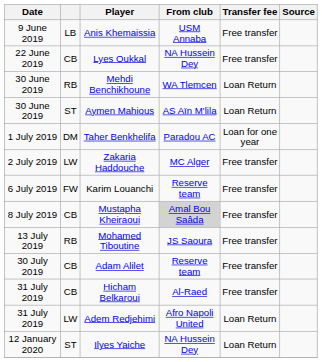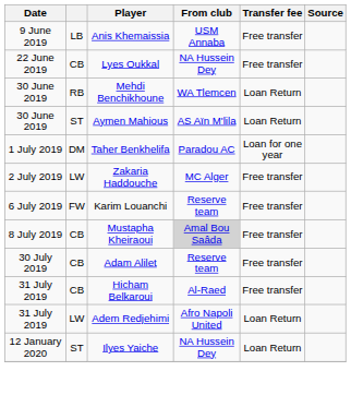 <table class="wikitable sortable" style="width:75%; text-align:center; font-size:90%; text-align:centre;">
 <tr>
 <th>Date</th>
 <th></th>
 <th>Player</th>
 <th>From club</th>
 <th>Transfer fee</th>
 <th>Source</th>
 </tr>
 <tr>
 <td>9 June 2019</td>
 <td>LB</td>
 <td> <a href='#'>Anis Khemaissia</a></td>
 <td><a href='#'>USM Annaba</a></td>
 <td>Free transfer</td>
 <td></td>
 </tr>
 <tr>
 <td>22 June 2019</td>
 <td>CB</td>
 <td> <a href='#'>Lyes Oukkal</a></td>
 <td><a href='#'>NA Hussein Dey</a></td>
 <td>Free transfer</td>
 <td></td>
 </tr>
 <tr>
 <td>30 June 2019</td>
 <td>RB</td>
 <td> <a href='#'>Mehdi Benchikhoune</a></td>
 <td><a href='#'>WA Tlemcen</a></td>
 <td>Loan Return</td>
 <td></td>
 </tr>
 <tr>
 <td>30 June 2019</td>
 <td>ST</td>
 <td> <a href='#'>Aymen Mahious</a></td>
 <td><a href='#'>AS Aïn M'lila</a></td>
 <td>Loan Return</td>
 <td></td>
 </tr>
 <tr>
 <td>1 July 2019</td>
 <td>DM</td>
 <td> <a href='#'>Taher Benkhelifa</a></td>
 <td><a href='#'>Paradou AC</a></td>
 <td>Loan for one year</td>
 <td></td>
 </tr>
 <tr>
 <td>2 July 2019</td>
 <td>LW</td>
 <td> <a href='#'>Zakaria Haddouche</a></td>
 <td><a href='#'>MC Alger</a></td>
 <td>Free transfer</td>
 <td></td>
 </tr>
 <tr>
 <td>6 July 2019</td>
 <td>FW</td>
 <td> Karim Louanchi</td>
 <td><a href='#'>Reserve team</a></td>
 <td>Free transfer</td>
 <td></td>
 </tr>
 <tr>
 <td>8 July 2019</td>
 <td>CB</td>
 <td> <a href='#'>Mustapha Kheiraoui</a></td>
 <td style="background: lightgrey;"><a href='#'>Amal Bou Saâda</a></td>
 <td>Free transfer</td>
 <td></td>
 </tr>
 <tr>
-<td>13 July 2019</td>
-<td>RB</td>
-<td> <a href='#'>Mohamed Tiboutine</a></td>
-<td><a href='#'>JS Saoura</a></td>
-<td>Free transfer</td>
-<td></td>
-</tr>
-<tr>
 <td>30 July 2019</td>
 <td>CB</td>
 <td> <a href='#'>Adam Alilet</a></td>
 <td><a href='#'>Reserve team</a></td>
 <td>Free transfer</td>
 <td></td>
 </tr>
 <tr>
 <td>31 July 2019</td>
 <td>CB</td>
 <td> <a href='#'>Hicham Belkaroui</a></td>
 <td> <a href='#'>Al-Raed</a></td>
 <td>Free transfer</td>
 <td></td>
 </tr>
 <tr>
 <td>31 July 2019</td>
 <td>LW</td>
 <td> <a href='#'>Adem Redjehimi</a></td>
 <td> <a href='#'>Afro Napoli United</a></td>
 <td>Loan Return</td>
 <td></td>
 </tr>
 <tr>
 <td>12 January 2020</td>
 <td>ST</td>
 <td> <a href='#'>Ilyes Yaiche</a></td>
 <td><a href='#'>NA Hussein Dey</a></td>
 <td>Loan Return</td>
 <td></td>
 </tr>
 <tr>
 </tr>
 </table>
